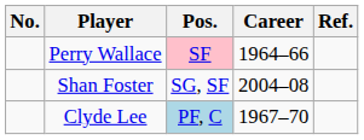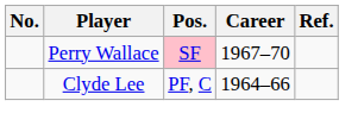 <table class="wikitable" style="text-align:center">
 <tr>
 <th style=>No.</th>
 <th style=>Player</th>
 <th style=>Pos.</th>
 <th style=>Career</th>
 <th style=>Ref.</th>
 </tr>
 <tr>
 <td></td>
 <td><a href='#'>Perry Wallace</a></td>
 <td style="background: pink;"><a href='#'>SF</a></td>
-<td>1964–66</td>
-<td></td>
-</tr>
-<tr>
-<td></td>
-<td><a href='#'>Shan Foster</a></td>
-<td><a href='#'>SG</a>, <a href='#'>SF</a></td>
-<td>2004–08</td>
+<td>1967–70</td>
 <td></td>
 </tr>
 <tr>
 <td></td>
 <td><a href='#'>Clyde Lee</a></td>
-<td style="background: lightblue;"><a href='#'>PF</a>, <a href='#'>C</a></td>
-<td>1967–70</td>
+<td><a href='#'>PF</a>, <a href='#'>C</a></td>
+<td>1964–66</td>
 <td></td>
 </tr>
 </table>
